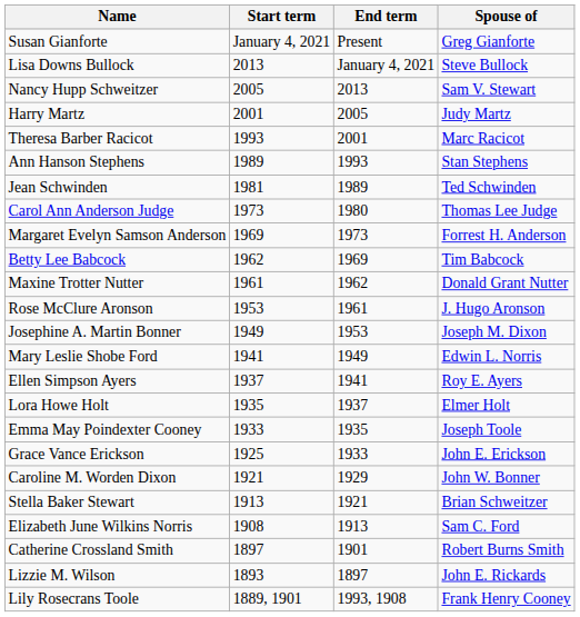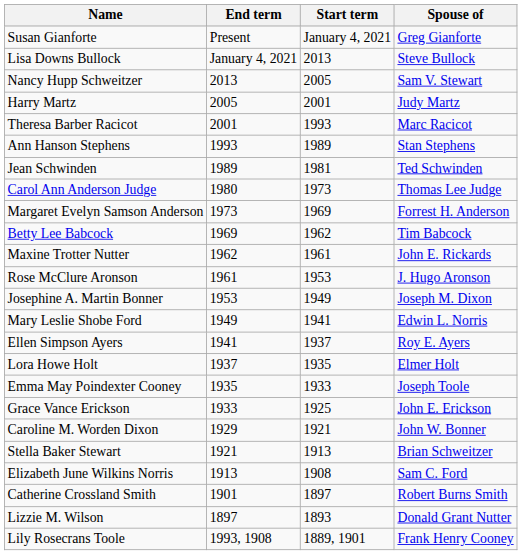 <table class="wikitable sortable">
 <tr style="background:#ccc;">
 <th>Name</th>
+<th>End term</th>
 <th>Start term</th>
-<th>End term</th>
 <th>Spouse of</th>
 </tr>
 <tr>
 <td>Susan Gianforte</td>
+<td>Present</td>
 <td>January 4, 2021</td>
-<td>Present</td>
 <td><a href='#'>Greg Gianforte</a></td>
 </tr>
 <tr>
 <td>Lisa Downs Bullock</td>
+<td>January 4, 2021</td>
 <td>2013</td>
-<td>January 4, 2021</td>
 <td><a href='#'>Steve Bullock</a></td>
 </tr>
 <tr>
 <td>Nancy Hupp Schweitzer</td>
+<td>2013</td>
 <td>2005</td>
-<td>2013</td>
 <td><a href='#'>Sam V. Stewart</a></td>
 </tr>
 <tr>
 <td>Harry Martz</td>
+<td>2005</td>
 <td>2001</td>
-<td>2005</td>
 <td><a href='#'>Judy Martz</a></td>
 </tr>
 <tr>
 <td>Theresa Barber Racicot</td>
+<td>2001</td>
 <td>1993</td>
-<td>2001</td>
 <td><a href='#'>Marc Racicot</a></td>
 </tr>
 <tr>
 <td>Ann Hanson Stephens</td>
+<td>1993</td>
 <td>1989</td>
-<td>1993</td>
 <td><a href='#'>Stan Stephens</a></td>
 </tr>
 <tr>
 <td>Jean Schwinden</td>
+<td>1989</td>
 <td>1981</td>
-<td>1989</td>
 <td><a href='#'>Ted Schwinden</a></td>
 </tr>
 <tr>
 <td><a href='#'>Carol Ann Anderson Judge</a></td>
+<td>1980</td>
 <td>1973</td>
-<td>1980</td>
 <td><a href='#'>Thomas Lee Judge</a></td>
 </tr>
 <tr>
 <td>Margaret Evelyn Samson Anderson</td>
+<td>1973</td>
 <td>1969</td>
-<td>1973</td>
 <td><a href='#'>Forrest H. Anderson</a></td>
 </tr>
 <tr>
 <td><a href='#'>Betty Lee Babcock</a></td>
+<td>1969</td>
 <td>1962</td>
-<td>1969</td>
 <td><a href='#'>Tim Babcock</a></td>
 </tr>
 <tr>
 <td>Maxine Trotter Nutter</td>
+<td>1962</td>
 <td>1961</td>
-<td>1962</td>
-<td><a href='#'>Donald Grant Nutter</a></td>
+<td><a href='#'>John E. Rickards</a></td>
 </tr>
 <tr>
 <td>Rose McClure Aronson</td>
+<td>1961</td>
 <td>1953</td>
-<td>1961</td>
 <td><a href='#'>J. Hugo Aronson</a></td>
 </tr>
 <tr>
 <td>Josephine A. Martin Bonner</td>
+<td>1953</td>
 <td>1949</td>
-<td>1953</td>
 <td><a href='#'>Joseph M. Dixon</a></td>
 </tr>
 <tr>
 <td>Mary Leslie Shobe Ford</td>
+<td>1949</td>
 <td>1941</td>
-<td>1949</td>
 <td><a href='#'>Edwin L. Norris</a></td>
 </tr>
 <tr>
 <td>Ellen Simpson Ayers</td>
+<td>1941</td>
 <td>1937</td>
-<td>1941</td>
 <td><a href='#'>Roy E. Ayers</a></td>
 </tr>
 <tr>
 <td>Lora Howe Holt</td>
+<td>1937</td>
 <td>1935</td>
-<td>1937</td>
 <td><a href='#'>Elmer Holt</a></td>
 </tr>
 <tr>
 <td>Emma May Poindexter Cooney</td>
+<td>1935</td>
 <td>1933</td>
-<td>1935</td>
 <td><a href='#'>Joseph Toole</a></td>
 </tr>
 <tr>
 <td>Grace Vance Erickson</td>
+<td>1933</td>
 <td>1925</td>
-<td>1933</td>
 <td><a href='#'>John E. Erickson</a></td>
 </tr>
 <tr>
 <td>Caroline M. Worden Dixon</td>
+<td>1929</td>
 <td>1921</td>
-<td>1929</td>
 <td><a href='#'>John W. Bonner</a></td>
 </tr>
 <tr>
 <td>Stella Baker Stewart</td>
+<td>1921</td>
 <td>1913</td>
-<td>1921</td>
 <td><a href='#'>Brian Schweitzer</a></td>
 </tr>
 <tr>
 <td>Elizabeth June Wilkins Norris</td>
+<td>1913</td>
 <td>1908</td>
-<td>1913</td>
 <td><a href='#'>Sam C. Ford</a></td>
 </tr>
 <tr>
 <td>Catherine Crossland Smith</td>
+<td>1901</td>
 <td>1897</td>
-<td>1901</td>
 <td><a href='#'>Robert Burns Smith</a></td>
 </tr>
 <tr>
 <td>Lizzie M. Wilson</td>
+<td>1897</td>
 <td>1893</td>
-<td>1897</td>
-<td><a href='#'>John E. Rickards</a></td>
+<td><a href='#'>Donald Grant Nutter</a></td>
 </tr>
 <tr>
 <td>Lily Rosecrans Toole</td>
+<td>1993, 1908</td>
 <td>1889, 1901</td>
-<td>1993, 1908</td>
 <td><a href='#'>Frank Henry Cooney</a></td>
 </tr>
 </table>
